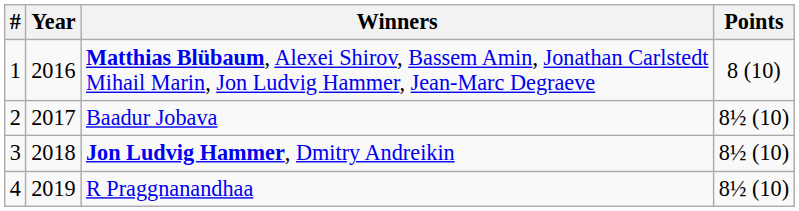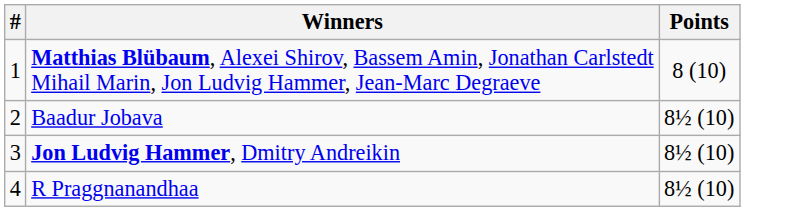 <table class="wikitable" style="text-align:center;">
 <tr>
 <th>#</th>
-<th>Year</th>
 <th>Winners</th>
 <th>Points</th>
 </tr>
 <tr>
 <td>1</td>
-<td>2016</td>
 <td align="left"><strong><a href='#'>Matthias Blübaum</a></strong>, <a href='#'>Alexei Shirov</a>, <a href='#'>Bassem Amin</a>, <a href='#'>Jonathan Carlstedt</a><br><a href='#'>Mihail Marin</a>, <a href='#'>Jon Ludvig Hammer</a>, <a href='#'>Jean-Marc Degraeve</a></td>
 <td>8 (10)</td>
 </tr>
 <tr>
 <td>2</td>
-<td>2017</td>
 <td align="left"><a href='#'>Baadur Jobava</a></td>
 <td>8½ (10)</td>
 </tr>
 <tr>
 <td>3</td>
-<td>2018</td>
 <td align="left"><strong><a href='#'>Jon Ludvig Hammer</a></strong>, <a href='#'>Dmitry Andreikin</a></td>
 <td>8½ (10)</td>
 </tr>
 <tr>
 <td>4</td>
-<td>2019</td>
 <td align="left"><a href='#'>R Praggnanandhaa</a></td>
 <td>8½ (10)</td>
 </tr>
 </table>
